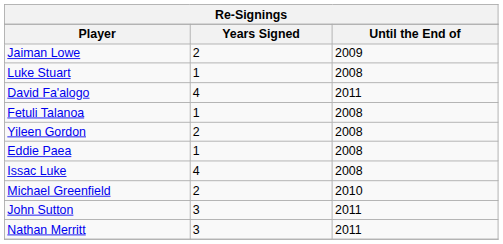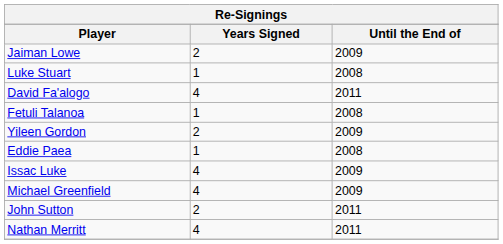 <table class="wikitable" width="65%" style="font-size:90%">
 <tr bgcolor="#efefef">
 <th colspan=11>Re-Signings</th>
 </tr>
 <tr bgcolor="#efefef">
 </tr>
 <tr>
 <th>Player</th>
 <th>Years Signed</th>
 <th>Until the End of</th>
 </tr>
 <tr>
 <td><a href='#'>Jaiman Lowe</a></td>
 <td>2</td>
 <td>2009</td>
 </tr>
 <tr>
 <td><a href='#'>Luke Stuart</a></td>
 <td>1</td>
 <td>2008</td>
 </tr>
 <tr>
 <td><a href='#'>David Fa'alogo</a></td>
 <td>4</td>
 <td>2011</td>
 </tr>
 <tr>
 <td><a href='#'>Fetuli Talanoa</a></td>
 <td>1</td>
 <td>2008</td>
 </tr>
 <tr>
 <td><a href='#'>Yileen Gordon</a></td>
 <td>2</td>
-<td>2008</td>
+<td>2009</td>
 </tr>
 <tr>
 <td><a href='#'>Eddie Paea</a></td>
 <td>1</td>
 <td>2008</td>
 </tr>
 <tr>
 <td><a href='#'>Issac Luke</a></td>
 <td>4</td>
-<td>2008</td>
+<td>2009</td>
 </tr>
 <tr>
 <td><a href='#'>Michael Greenfield</a></td>
-<td>2</td>
-<td>2010</td>
+<td>4</td>
+<td>2009</td>
 </tr>
 <tr>
 <td><a href='#'>John Sutton</a></td>
-<td>3</td>
+<td>2</td>
 <td>2011</td>
 </tr>
 <tr>
 <td><a href='#'>Nathan Merritt</a></td>
-<td>3</td>
+<td>4</td>
 <td>2011</td>
 </tr>
 <tr>
 </tr>
 </table>
